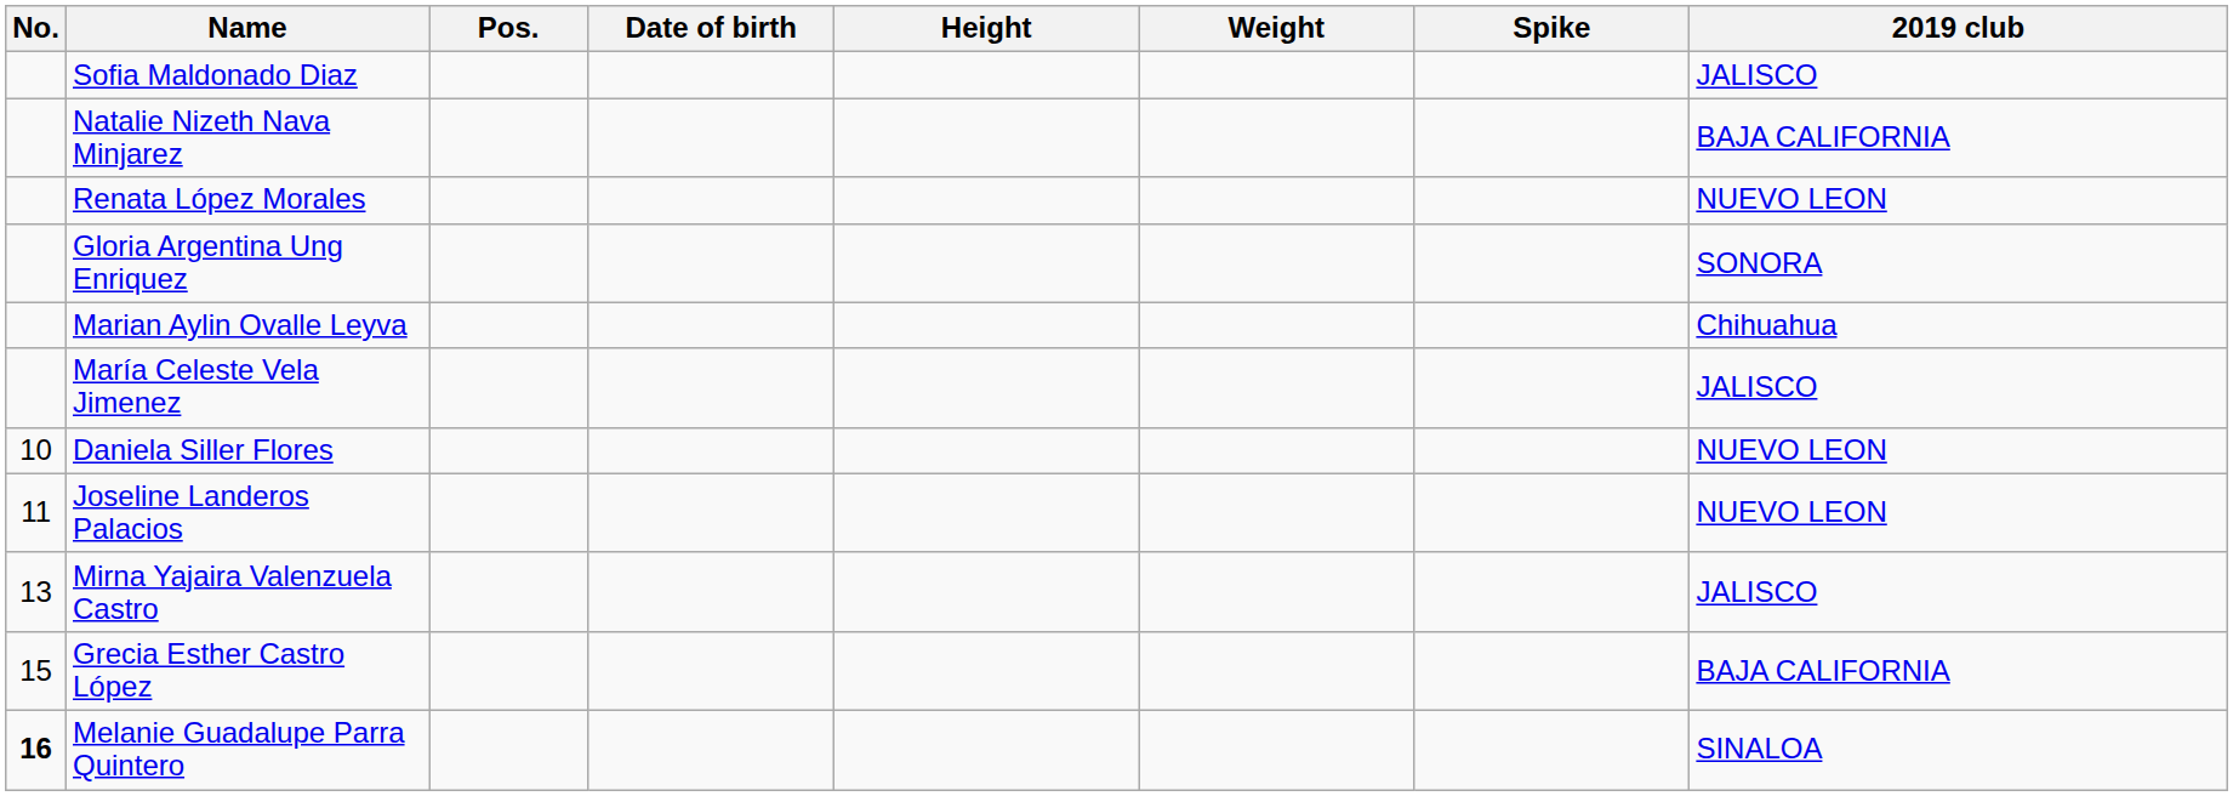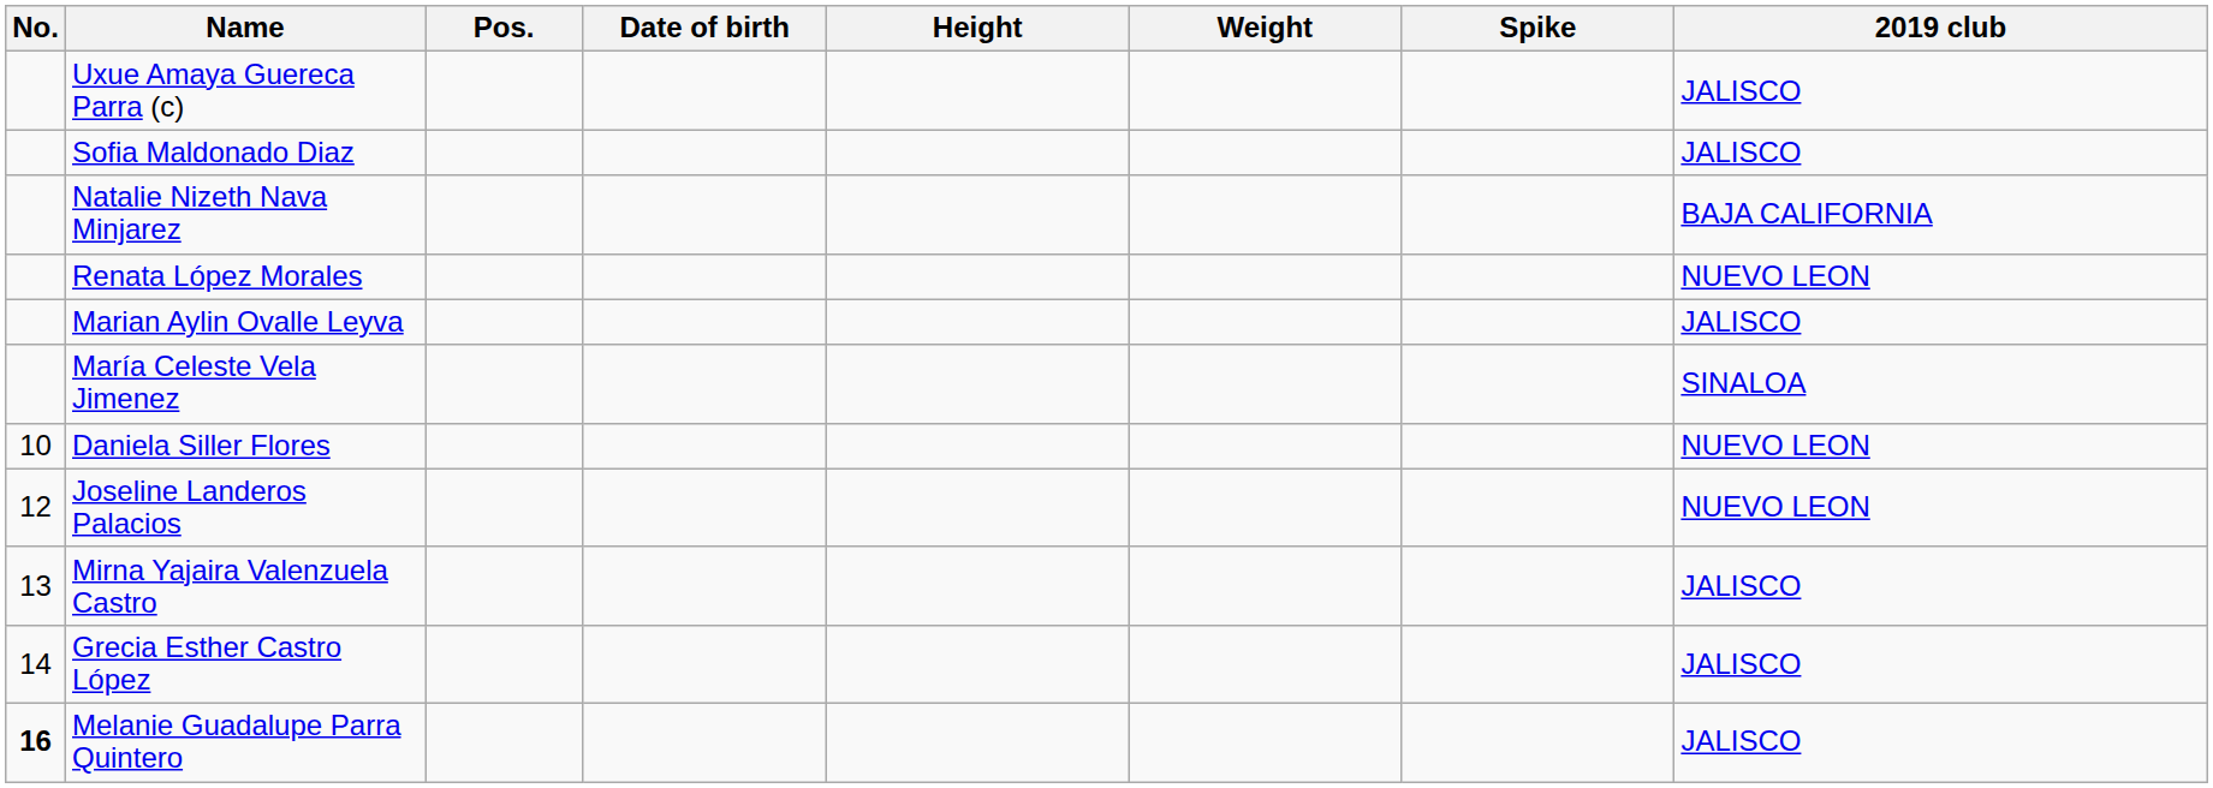 <table class="wikitable sortable" style="font-size:100%; text-align:center;">
 <tr>
 <th>No.</th>
 <th style="width:12em">Name</th>
 <th style="width:5em">Pos.</th>
 <th style="width:8em">Date of birth</th>
 <th style="width:10em">Height</th>
 <th style="width:9em">Weight</th>
 <th style="width:9em">Spike</th>
 <th style="width:18em">2019 club</th>
+</tr>
+<tr>
+<td></td>
+<td align=left><a href='#'>Uxue Amaya Guereca Parra</a> (c)</td>
+<td align=right></td>
+<td></td>
+<td></td>
+<td></td>
+<td></td>
+<td align=left> <a href='#'>JALISCO</a></td>
 </tr>
 <tr>
 <td></td>
 <td align=left><a href='#'>Sofia Maldonado Diaz</a></td>
 <td align=right></td>
 <td></td>
 <td></td>
 <td></td>
 <td></td>
 <td align=left> <a href='#'>JALISCO</a></td>
 </tr>
 <tr>
 <td></td>
 <td align=left><a href='#'>Natalie Nizeth Nava Minjarez</a></td>
 <td align=right></td>
 <td></td>
 <td></td>
 <td></td>
 <td></td>
 <td align=left> <a href='#'>BAJA CALIFORNIA</a></td>
 </tr>
 <tr>
 <td></td>
 <td align=left><a href='#'>Renata López Morales</a></td>
 <td align=right></td>
 <td></td>
 <td></td>
 <td></td>
 <td></td>
 <td align=left> <a href='#'>NUEVO LEON</a></td>
 </tr>
 <tr>
 <td></td>
-<td align=left><a href='#'>Gloria Argentina Ung Enriquez</a></td>
-<td align=right></td>
-<td></td>
-<td></td>
-<td></td>
-<td></td>
-<td align=left> <a href='#'>SONORA</a></td>
-</tr>
-<tr>
-<td></td>
 <td align=left><a href='#'>Marian Aylin Ovalle Leyva</a></td>
 <td align=right></td>
 <td></td>
 <td></td>
 <td></td>
 <td></td>
-<td align=left> <a href='#'>Chihuahua</a></td>
+<td align=left> <a href='#'>JALISCO</a></td>
 </tr>
 <tr>
 <td></td>
 <td align=left><a href='#'>María Celeste Vela Jimenez</a></td>
 <td align=right></td>
 <td></td>
 <td></td>
 <td></td>
 <td></td>
-<td align=left> <a href='#'>JALISCO</a></td>
+<td align=left> <a href='#'>SINALOA</a></td>
 </tr>
 <tr>
 <td>10</td>
 <td align=left><a href='#'>Daniela Siller Flores</a></td>
 <td align=right></td>
 <td></td>
 <td></td>
 <td></td>
 <td></td>
 <td align=left> <a href='#'>NUEVO LEON</a></td>
 </tr>
 <tr>
-<td>11</td>
+<td>12</td>
 <td align=left><a href='#'>Joseline Landeros Palacios</a></td>
 <td align=right></td>
 <td></td>
 <td></td>
 <td></td>
 <td></td>
 <td align=left> <a href='#'>NUEVO LEON</a></td>
 </tr>
 <tr>
 <td>13</td>
 <td align=left><a href='#'>Mirna Yajaira Valenzuela Castro</a></td>
 <td align=right></td>
 <td></td>
 <td></td>
 <td></td>
 <td></td>
 <td align=left> <a href='#'>JALISCO</a></td>
 </tr>
 <tr>
-<td>15</td>
+<td>14</td>
 <td align=left><a href='#'>Grecia Esther Castro López</a></td>
 <td align=right></td>
 <td></td>
 <td></td>
 <td></td>
 <td></td>
-<td align=left> <a href='#'>BAJA CALIFORNIA</a></td>
+<td align=left> <a href='#'>JALISCO</a></td>
 </tr>
 <tr>
 <td><strong>16</strong></td>
 <td align=left><a href='#'>Melanie Guadalupe Parra Quintero</a></td>
 <td align=right></td>
 <td></td>
 <td></td>
 <td></td>
 <td></td>
-<td align=left> <a href='#'>SINALOA</a></td>
+<td align=left> <a href='#'>JALISCO</a></td>
 </tr>
 </table>
